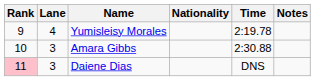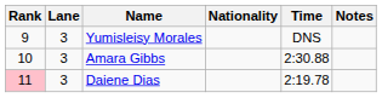 <table class="wikitable sortable" style="text-align:center">
 <tr>
 <th>Rank</th>
 <th>Lane</th>
 <th>Name</th>
 <th>Nationality</th>
 <th>Time</th>
 <th>Notes</th>
 </tr>
 <tr>
 <td>9</td>
-<td>4</td>
+<td>3</td>
 <td align=left><a href='#'>Yumisleisy Morales</a></td>
 <td align=left></td>
-<td>2:19.78</td>
+<td>DNS</td>
 <td></td>
 </tr>
 <tr>
 <td>10</td>
 <td>3</td>
 <td align=left><a href='#'>Amara Gibbs</a></td>
 <td align=left></td>
 <td>2:30.88</td>
 <td></td>
 </tr>
 <tr>
 <td style="background: pink;">11</td>
 <td>3</td>
 <td align=left><a href='#'>Daiene Dias</a></td>
 <td align=left></td>
-<td>DNS</td>
+<td>2:19.78</td>
 <td></td>
 </tr>
 </table>
